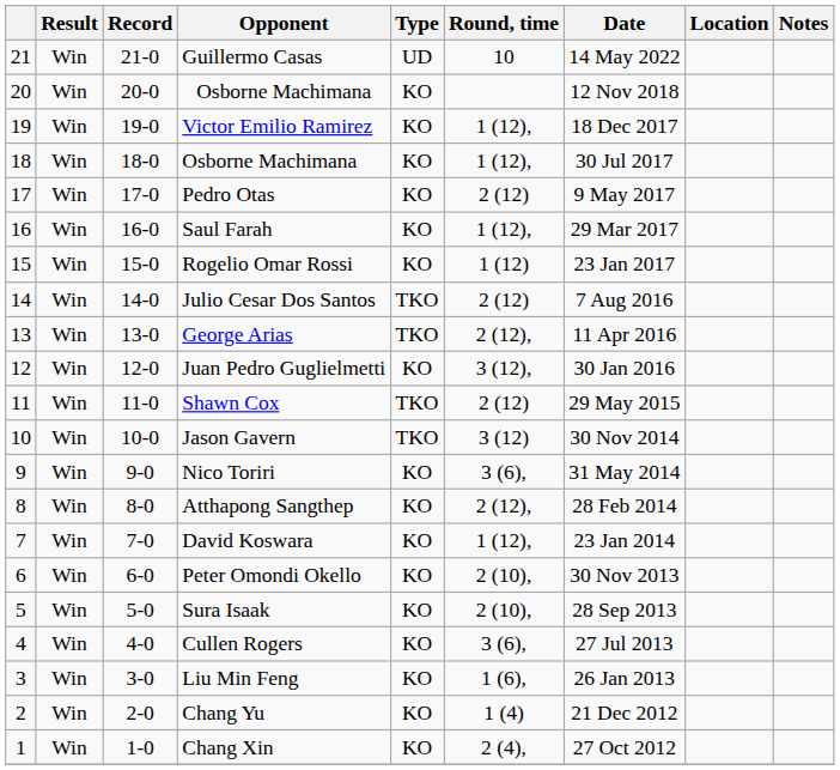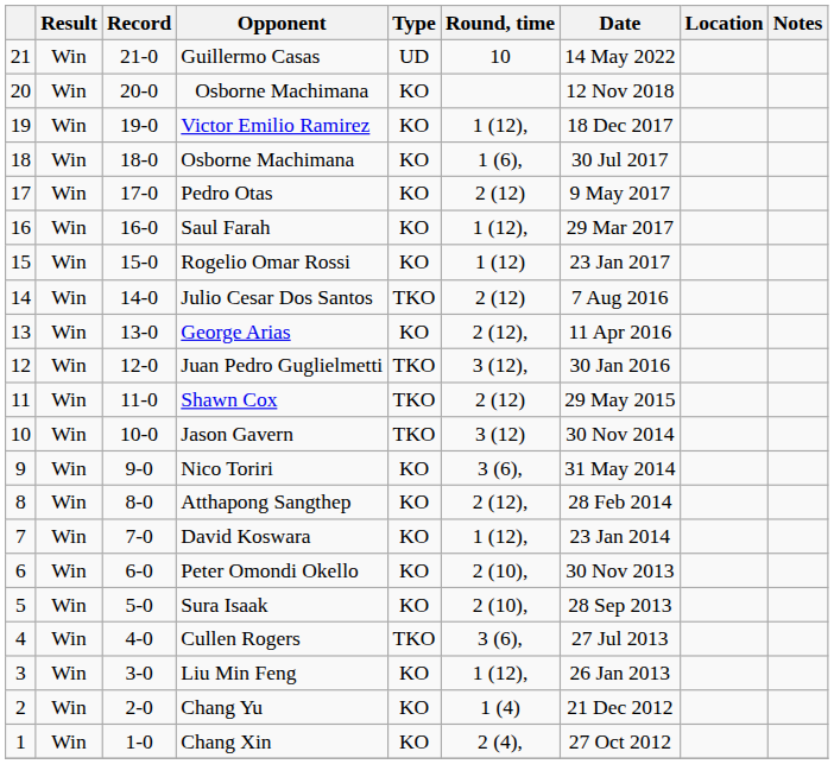 <table class="wikitable" style="text-align:center; font-size:95%">
 <tr>
 <th></th>
 <th>Result</th>
 <th>Record</th>
 <th>Opponent</th>
 <th>Type</th>
 <th>Round, time</th>
 <th>Date</th>
 <th>Location</th>
 <th>Notes</th>
 </tr>
 <tr align=center>
 <td>21</td>
 <td>Win</td>
 <td>21-0</td>
 <td align=left> Guillermo Casas</td>
 <td>UD</td>
 <td>10</td>
 <td>14 May 2022</td>
 <td align=left></td>
 <td align=left></td>
 </tr>
 <tr align=center>
 <td>20</td>
 <td>Win</td>
 <td>20-0</td>
 <td>Osborne Machimana</td>
 <td>KO</td>
 <td></td>
 <td>12 Nov 2018</td>
 <td></td>
 <td></td>
 </tr>
 <tr align=center>
 <td>19</td>
 <td>Win</td>
 <td>19-0</td>
 <td align=left> <a href='#'>Victor Emilio Ramirez</a></td>
 <td>KO</td>
 <td>1 (12), </td>
 <td>18 Dec 2017</td>
 <td align=left></td>
 <td align=left></td>
 </tr>
 <tr align=center>
 <td>18</td>
 <td>Win</td>
 <td>18-0</td>
 <td align=left> Osborne Machimana</td>
 <td>KO</td>
-<td>1 (12), </td>
+<td>1 (6), </td>
 <td>30 Jul 2017</td>
 <td align=left></td>
 <td align=left></td>
 </tr>
 <tr align=center>
 <td>17</td>
 <td>Win</td>
 <td>17-0</td>
 <td align=left> Pedro Otas</td>
 <td>KO</td>
 <td>2 (12)</td>
 <td>9 May 2017</td>
 <td align=left></td>
 <td align=left></td>
 </tr>
 <tr align=center>
 <td>16</td>
 <td>Win</td>
 <td>16-0</td>
 <td align=left> Saul Farah</td>
 <td>KO</td>
 <td>1 (12), </td>
 <td>29 Mar 2017</td>
 <td align=left></td>
 <td align=left></td>
 </tr>
 <tr align=center>
 <td>15</td>
 <td>Win</td>
 <td>15-0</td>
 <td align=left> Rogelio Omar Rossi</td>
 <td>KO</td>
 <td>1 (12)</td>
 <td>23 Jan 2017</td>
 <td align=left></td>
 <td align=left></td>
 </tr>
 <tr align=center>
 <td>14</td>
 <td>Win</td>
 <td>14-0</td>
 <td align=left> Julio Cesar Dos Santos</td>
 <td>TKO</td>
 <td>2 (12)</td>
 <td>7 Aug 2016</td>
 <td align=left></td>
 <td align=left></td>
 </tr>
 <tr align=center>
 <td>13</td>
 <td>Win</td>
 <td>13-0</td>
 <td align=left> <a href='#'>George Arias</a></td>
-<td>TKO</td>
+<td>KO</td>
 <td>2 (12), </td>
 <td>11 Apr 2016</td>
 <td align=left></td>
 <td align=left></td>
 </tr>
 <tr align=center>
 <td>12</td>
 <td>Win</td>
 <td>12-0</td>
 <td align=left> Juan Pedro Guglielmetti</td>
-<td>KO</td>
+<td>TKO</td>
 <td>3 (12), </td>
 <td>30 Jan 2016</td>
 <td align=left></td>
 <td align=left></td>
 </tr>
 <tr align=center>
 <td>11</td>
 <td>Win</td>
 <td>11-0</td>
 <td align=left> <a href='#'>Shawn Cox</a></td>
 <td>TKO</td>
 <td>2 (12)</td>
 <td>29 May 2015</td>
 <td align=left></td>
 <td align=left></td>
 </tr>
 <tr align=center>
 <td>10</td>
 <td>Win</td>
 <td>10-0</td>
 <td align=left> Jason Gavern</td>
 <td>TKO</td>
 <td>3 (12)</td>
 <td>30 Nov 2014</td>
 <td align=left></td>
 <td align=left></td>
 </tr>
 <tr align=center>
 <td>9</td>
 <td>Win</td>
 <td>9-0</td>
 <td align=left> Nico Toriri</td>
 <td>KO</td>
 <td>3 (6), </td>
 <td>31 May 2014</td>
 <td align=left></td>
 <td align=left></td>
 </tr>
 <tr align=center>
 <td>8</td>
 <td>Win</td>
 <td>8-0</td>
 <td align=left> Atthapong Sangthep</td>
 <td>KO</td>
 <td>2 (12), </td>
 <td>28 Feb 2014</td>
 <td align=left></td>
 <td align=left></td>
 </tr>
 <tr align=center>
 <td>7</td>
 <td>Win</td>
 <td>7-0</td>
 <td align=left> David Koswara</td>
 <td>KO</td>
 <td>1 (12), </td>
 <td>23 Jan 2014</td>
 <td align=left></td>
 <td align=left></td>
 </tr>
 <tr align=center>
 <td>6</td>
 <td>Win</td>
 <td>6-0</td>
 <td align=left> Peter Omondi Okello</td>
 <td>KO</td>
 <td>2 (10), </td>
 <td>30 Nov 2013</td>
 <td align=left></td>
 <td align=left></td>
 </tr>
 <tr align=center>
 <td>5</td>
 <td>Win</td>
 <td>5-0</td>
 <td align=left> Sura Isaak</td>
 <td>KO</td>
 <td>2 (10), </td>
 <td>28 Sep 2013</td>
 <td align=left></td>
 <td align=left></td>
 </tr>
 <tr align=center>
 <td>4</td>
 <td>Win</td>
 <td>4-0</td>
 <td align=left> Cullen Rogers</td>
-<td>KO</td>
+<td>TKO</td>
 <td>3 (6), </td>
 <td>27 Jul 2013</td>
 <td align=left></td>
 <td align=left></td>
 </tr>
 <tr align=center>
 <td>3</td>
 <td>Win</td>
 <td>3-0</td>
 <td align=left> Liu Min Feng</td>
 <td>KO</td>
-<td>1 (6), </td>
+<td>1 (12), </td>
 <td>26 Jan 2013</td>
 <td align=left></td>
 <td align=left></td>
 </tr>
 <tr align=center>
 <td>2</td>
 <td>Win</td>
 <td>2-0</td>
 <td align=left> Chang Yu</td>
 <td>KO</td>
 <td>1 (4)</td>
 <td>21 Dec 2012</td>
 <td align=left></td>
 <td align=left></td>
 </tr>
 <tr align=center>
 <td>1</td>
 <td>Win</td>
 <td>1-0</td>
 <td align=left> Chang Xin</td>
 <td>KO</td>
 <td>2 (4), </td>
 <td>27 Oct 2012</td>
 <td align=left></td>
 <td align=left></td>
 </tr>
 <tr align=center>
 </tr>
 </table>
